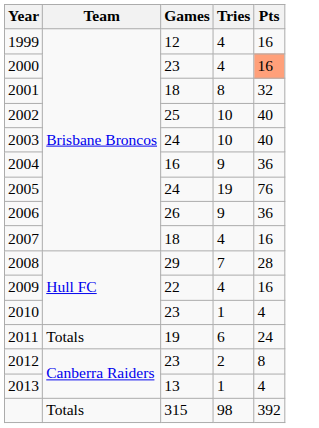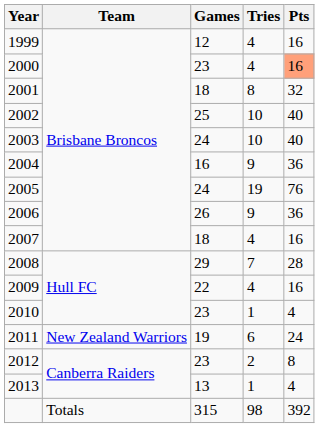 <table class="wikitable">
 <tr>
 <th>Year</th>
 <th>Team</th>
 <th>Games</th>
 <th>Tries</th>
 <th>Pts</th>
 </tr>
 <tr>
 <td>1999</td>
 <td rowspan="9"><a href='#'>Brisbane Broncos</a></td>
 <td>12</td>
 <td>4</td>
 <td>16</td>
 </tr>
 <tr>
 <td>2000</td>
 <td>23</td>
 <td>4</td>
 <td style="background: lightsalmon;">16</td>
 </tr>
 <tr>
 <td>2001</td>
 <td>18</td>
 <td>8</td>
 <td>32</td>
 </tr>
 <tr>
 <td>2002</td>
 <td>25</td>
 <td>10</td>
 <td>40</td>
 </tr>
 <tr>
 <td>2003</td>
 <td>24</td>
 <td>10</td>
 <td>40</td>
 </tr>
 <tr>
 <td>2004</td>
 <td>16</td>
 <td>9</td>
 <td>36</td>
 </tr>
 <tr>
 <td>2005</td>
 <td>24</td>
 <td>19</td>
 <td>76</td>
 </tr>
 <tr>
 <td>2006</td>
 <td>26</td>
 <td>9</td>
 <td>36</td>
 </tr>
 <tr>
 <td>2007</td>
 <td>18</td>
 <td>4</td>
 <td>16</td>
 </tr>
 <tr>
 <td>2008</td>
 <td rowspan="3"><a href='#'>Hull FC</a></td>
 <td>29</td>
 <td>7</td>
 <td>28</td>
 </tr>
 <tr>
 <td>2009</td>
 <td>22</td>
 <td>4</td>
 <td>16</td>
 </tr>
 <tr>
 <td>2010</td>
 <td>23</td>
 <td>1</td>
 <td>4</td>
 </tr>
 <tr>
 <td>2011</td>
-<td>Totals</td>
+<td><a href='#'>New Zealand Warriors</a></td>
 <td>19</td>
 <td>6</td>
 <td>24</td>
 </tr>
 <tr>
 <td>2012</td>
 <td rowspan="2"><a href='#'>Canberra Raiders</a></td>
 <td>23</td>
 <td>2</td>
 <td>8</td>
 </tr>
 <tr>
 <td>2013</td>
 <td>13</td>
 <td>1</td>
 <td>4</td>
 </tr>
 <tr>
 <td></td>
 <td>Totals</td>
 <td>315</td>
 <td>98</td>
 <td>392</td>
 </tr>
 </table>
